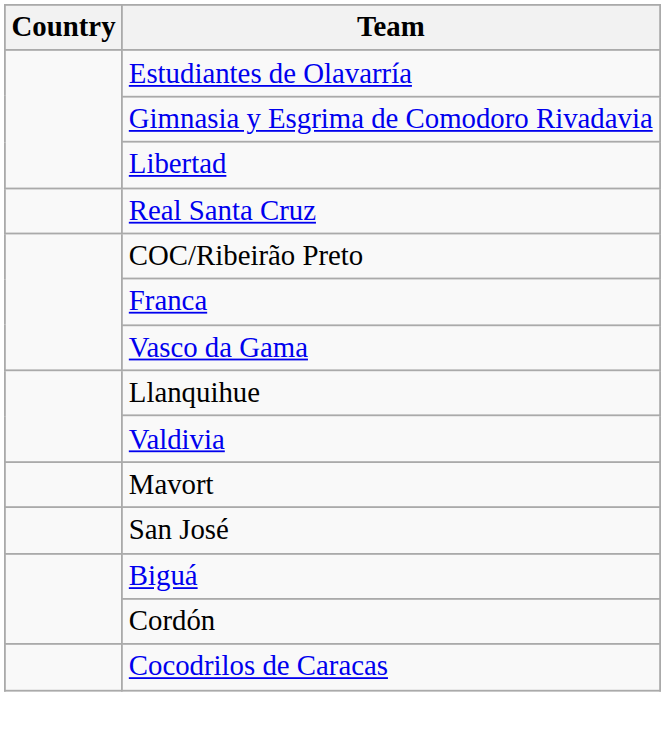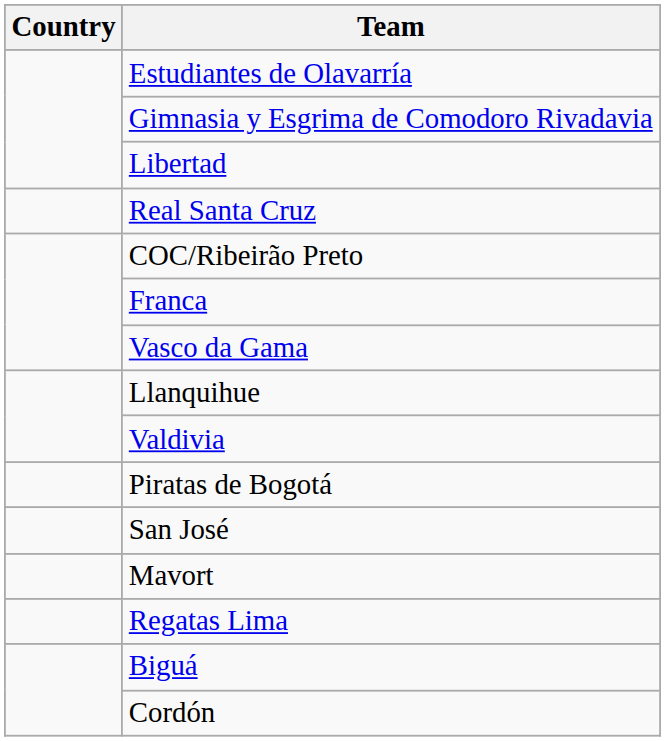 <table class="wikitable">
 <tr>
 <th>Country</th>
 <th>Team</th>
 </tr>
 <tr>
 <td rowspan=3></td>
 <td><a href='#'>Estudiantes de Olavarría</a></td>
 </tr>
 <tr>
 <td><a href='#'>Gimnasia y Esgrima de Comodoro Rivadavia</a></td>
 </tr>
 <tr>
 <td><a href='#'>Libertad</a></td>
 </tr>
 <tr>
 <td></td>
 <td><a href='#'>Real Santa Cruz</a></td>
 </tr>
 <tr>
 <td rowspan=3></td>
 <td>COC/Ribeirão Preto</td>
 </tr>
 <tr>
 <td><a href='#'>Franca</a></td>
 </tr>
 <tr>
 <td><a href='#'>Vasco da Gama</a></td>
 </tr>
 <tr>
 <td rowspan=2></td>
 <td>Llanquihue</td>
 </tr>
 <tr>
 <td><a href='#'>Valdivia</a></td>
 </tr>
 <tr>
 <td></td>
+<td>Piratas de Bogotá</td>
+</tr>
+<tr>
+<td></td>
+<td>San José</td>
+</tr>
+<tr>
+<td></td>
 <td>Mavort</td>
 </tr>
 <tr>
 <td></td>
-<td>San José</td>
+<td><a href='#'>Regatas Lima</a></td>
 </tr>
 <tr>
 <td rowspan=2></td>
 <td><a href='#'>Biguá</a></td>
 </tr>
 <tr>
 <td>Cordón</td>
 </tr>
-<tr>
-<td></td>
-<td><a href='#'>Cocodrilos de Caracas</a></td>
-</tr>
 </table>
